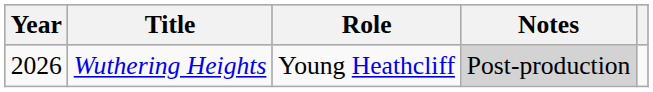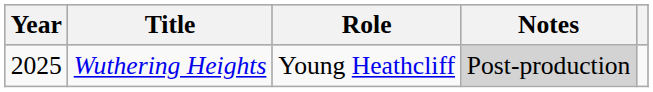 <table class="wikitable sortable">
 <tr>
 <th>Year</th>
 <th>Title</th>
 <th>Role</th>
 <th class="unsortable">Notes</th>
 <th class="unsortable"></th>
 </tr>
 <tr>
-<td>2026</td>
+<td>2025</td>
 <td><em><a href='#'>Wuthering Heights</a></em></td>
 <td>Young <a href='#'>Heathcliff</a></td>
 <td style="background: lightgrey;">Post-production</td>
 <td></td>
 </tr>
 </table>
